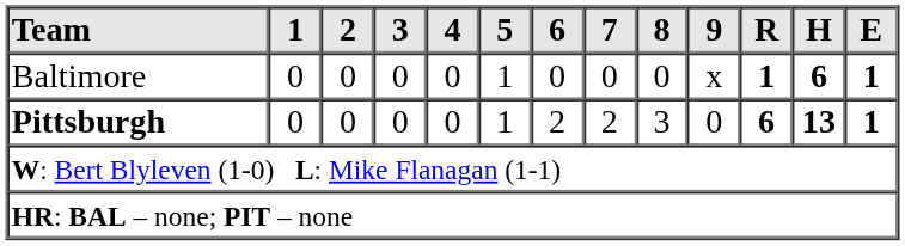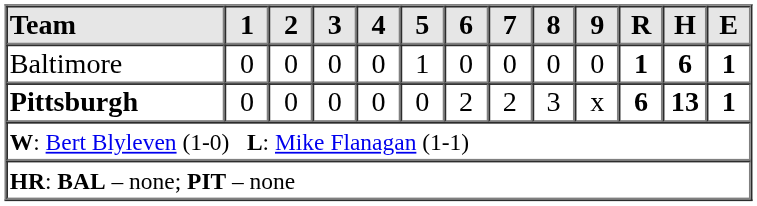 <table border=1 cellspacing=0 width=425 style="margin-left:3em;">
 <tr style="text-align:center; background-color:#e6e6e6;">
 <th align=left width=25%>Team</th>
 <th width=5%>1</th>
 <th width=5%>2</th>
 <th width=5%>3</th>
 <th width=5%>4</th>
 <th width=5%>5</th>
 <th width=5%>6</th>
 <th width=5%>7</th>
 <th width=5%>8</th>
 <th width=5%>9</th>
 <th width=5%>R</th>
 <th width=5%>H</th>
 <th width=5%>E</th>
 </tr>
 <tr style="text-align:center;">
 <td align=left>Baltimore</td>
 <td>0</td>
 <td>0</td>
 <td>0</td>
 <td>0</td>
 <td>1</td>
 <td>0</td>
 <td>0</td>
 <td>0</td>
-<td>x</td>
+<td>0</td>
 <td><strong>1</strong></td>
 <td><strong>6</strong></td>
 <td><strong>1</strong></td>
 </tr>
 <tr style="text-align:center;">
 <td align=left><strong>Pittsburgh</strong></td>
 <td>0</td>
 <td>0</td>
 <td>0</td>
 <td>0</td>
-<td>1</td>
+<td>0</td>
 <td>2</td>
 <td>2</td>
 <td>3</td>
-<td>0</td>
+<td>x</td>
 <td><strong>6</strong></td>
 <td><strong>13</strong></td>
 <td><strong>1</strong></td>
 </tr>
 <tr style="text-align:left;">
 <td colspan=13><small><strong>W</strong>: <a href='#'>Bert Blyleven</a> (1-0)   <strong>L</strong>: <a href='#'>Mike Flanagan</a> (1-1)</small></td>
 </tr>
 <tr style="text-align:left;">
 <td colspan=13><small><strong>HR</strong>: <strong>BAL</strong> – none; <strong>PIT</strong> – none</small></td>
 </tr>
 </table>
